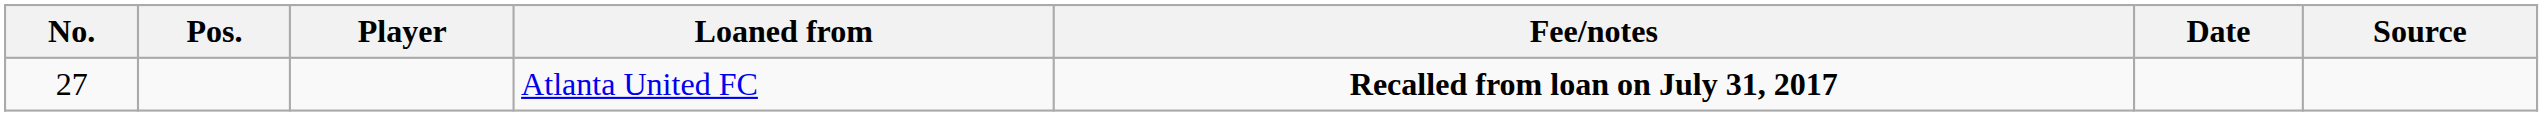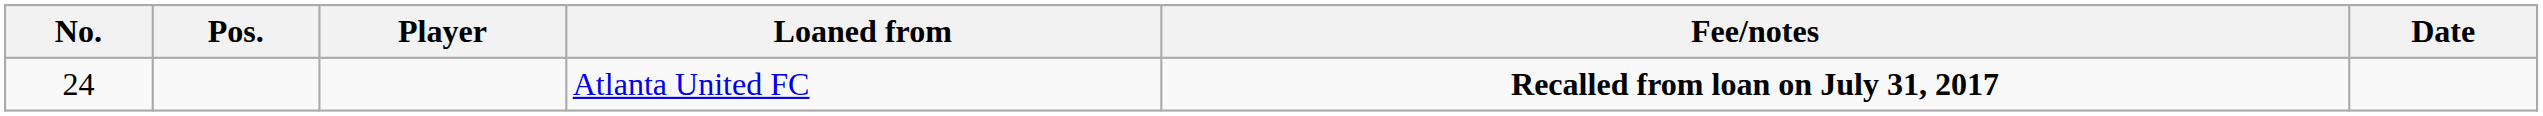 <table class="wikitable sortable" style="width:95%; text-align:center; font-size:95%; text-align:left;">
 <tr>
 <th><strong>No.</strong></th>
 <th><strong>Pos.</strong></th>
 <th><strong>Player</strong></th>
 <th><strong>Loaned from</strong></th>
 <th><strong>Fee/notes</strong></th>
 <th><strong>Date</strong></th>
-<th><strong>Source</strong></th>
 </tr>
 <tr>
-<td align=center>27</td>
+<td align=center>24</td>
 <td align=center></td>
 <td></td>
 <td> <a href='#'>Atlanta United FC</a></td>
 <td align=center><strong>Recalled from loan on July 31, 2017</strong></td>
 <td align=center></td>
-<td align=center></td>
 </tr>
 </table>
